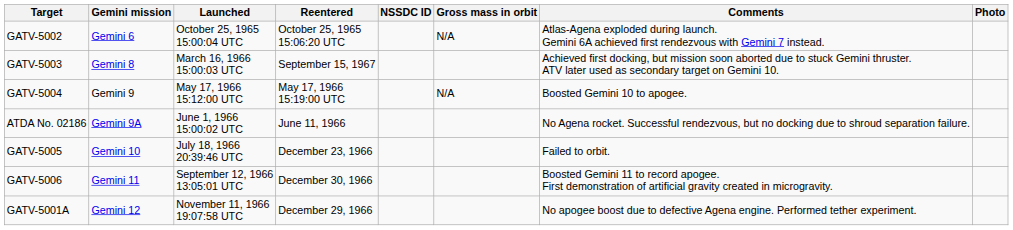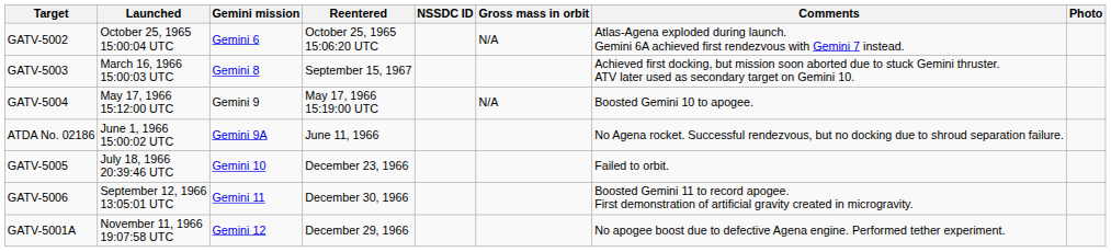 <table class="wikitable">
 <tr>
 <th>Target</th>
+<th>Launched</th>
 <th>Gemini mission</th>
-<th>Launched</th>
 <th>Reentered</th>
 <th>NSSDC ID</th>
 <th>Gross mass in orbit</th>
 <th>Comments</th>
 <th>Photo</th>
 </tr>
 <tr>
 <td>GATV-5002</td>
+<td>October 25, 1965 <br> 15:00:04 UTC</td>
 <td><a href='#'>Gemini 6</a></td>
-<td>October 25, 1965 <br> 15:00:04 UTC</td>
 <td>October 25, 1965 <br> 15:06:20 UTC</td>
 <td></td>
 <td>N/A</td>
 <td>Atlas-Agena exploded during launch. <br>Gemini 6A achieved first rendezvous with <a href='#'>Gemini 7</a> instead.</td>
 <td></td>
 </tr>
 <tr>
 <td>GATV-5003</td>
+<td>March 16, 1966 <br> 15:00:03 UTC</td>
 <td><a href='#'>Gemini 8</a></td>
-<td>March 16, 1966 <br> 15:00:03 UTC</td>
 <td>September 15, 1967</td>
 <td></td>
 <td></td>
 <td>Achieved first docking, but mission soon aborted due to stuck Gemini thruster. <br>  ATV later used as secondary target on Gemini 10.</td>
 <td></td>
 </tr>
 <tr>
 <td>GATV-5004</td>
+<td>May 17, 1966 <br> 15:12:00 UTC</td>
 <td>Gemini 9</td>
-<td>May 17, 1966 <br> 15:12:00 UTC</td>
 <td>May 17, 1966 <br> 15:19:00 UTC</td>
 <td></td>
 <td>N/A</td>
 <td>Boosted Gemini 10 to  apogee.</td>
 <td></td>
 </tr>
 <tr>
 <td>ATDA No. 02186</td>
+<td>June 1, 1966 <br> 15:00:02 UTC</td>
 <td><a href='#'>Gemini 9A</a></td>
-<td>June 1, 1966 <br> 15:00:02 UTC</td>
 <td>June 11, 1966</td>
 <td></td>
 <td></td>
 <td>No Agena rocket. Successful rendezvous, but no docking due to shroud separation failure.</td>
 <td></td>
 </tr>
 <tr>
 <td>GATV-5005</td>
+<td>July 18, 1966 <br> 20:39:46 UTC</td>
 <td><a href='#'>Gemini 10</a></td>
-<td>July 18, 1966 <br> 20:39:46 UTC</td>
 <td>December 23, 1966</td>
 <td></td>
 <td></td>
 <td>Failed to orbit.</td>
 <td></td>
 </tr>
 <tr>
 <td>GATV-5006</td>
+<td>September 12, 1966 <br> 13:05:01 UTC</td>
 <td><a href='#'>Gemini 11</a></td>
-<td>September 12, 1966 <br> 13:05:01 UTC</td>
 <td>December 30, 1966</td>
 <td></td>
 <td></td>
 <td>Boosted Gemini 11 to record  apogee. <br> First demonstration of artificial gravity created in microgravity.</td>
 <td></td>
 </tr>
 <tr>
 <td>GATV-5001A</td>
+<td>November 11, 1966 <br> 19:07:58 UTC</td>
 <td><a href='#'>Gemini 12</a></td>
-<td>November 11, 1966 <br> 19:07:58 UTC</td>
 <td>December 29, 1966</td>
 <td></td>
 <td></td>
 <td>No apogee boost due to defective Agena engine. Performed tether experiment.</td>
 <td></td>
 </tr>
 </table>
